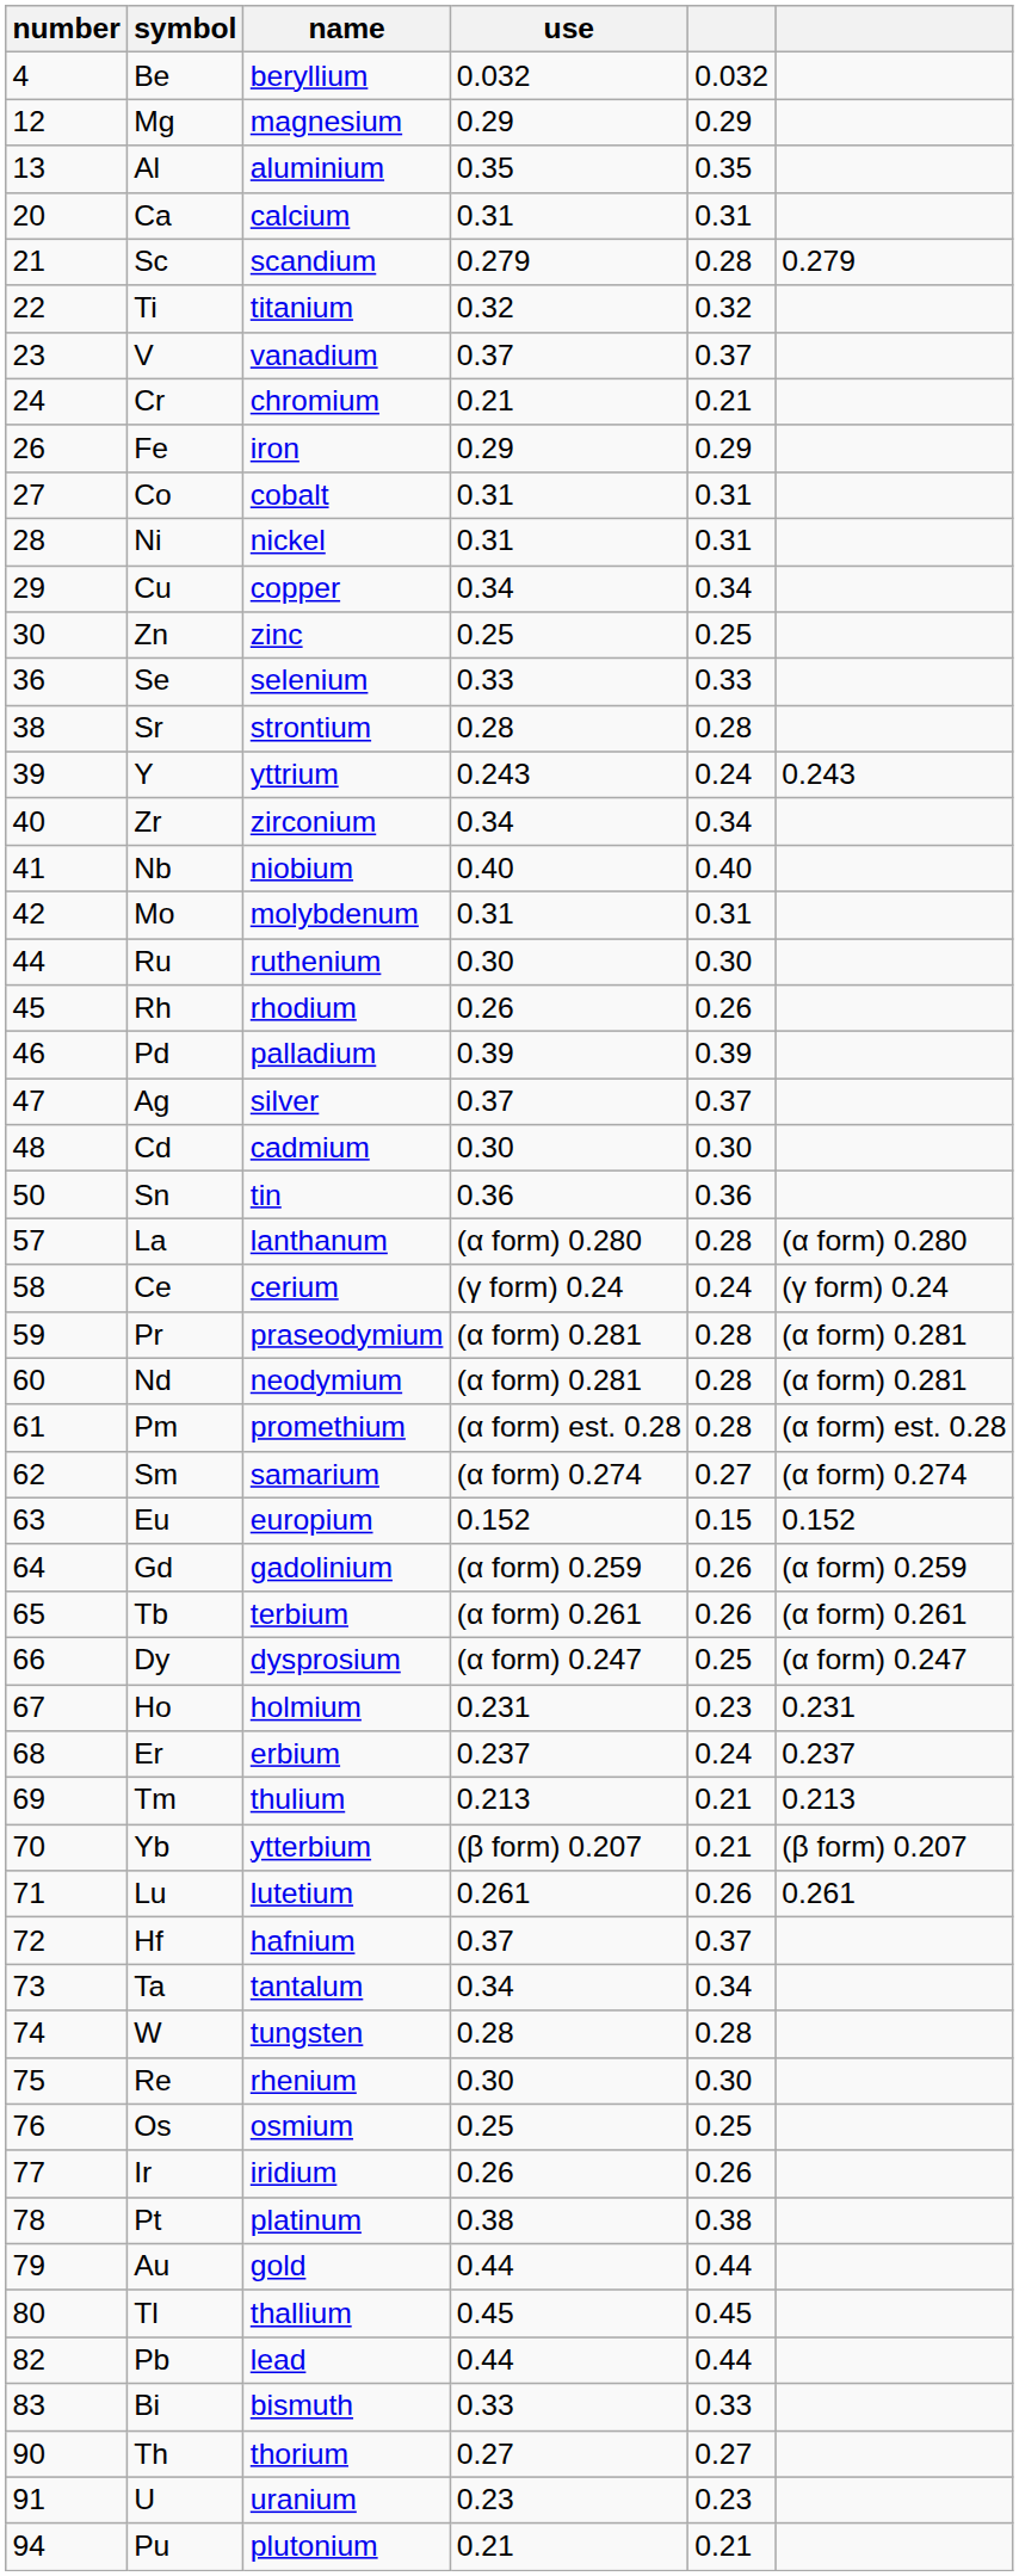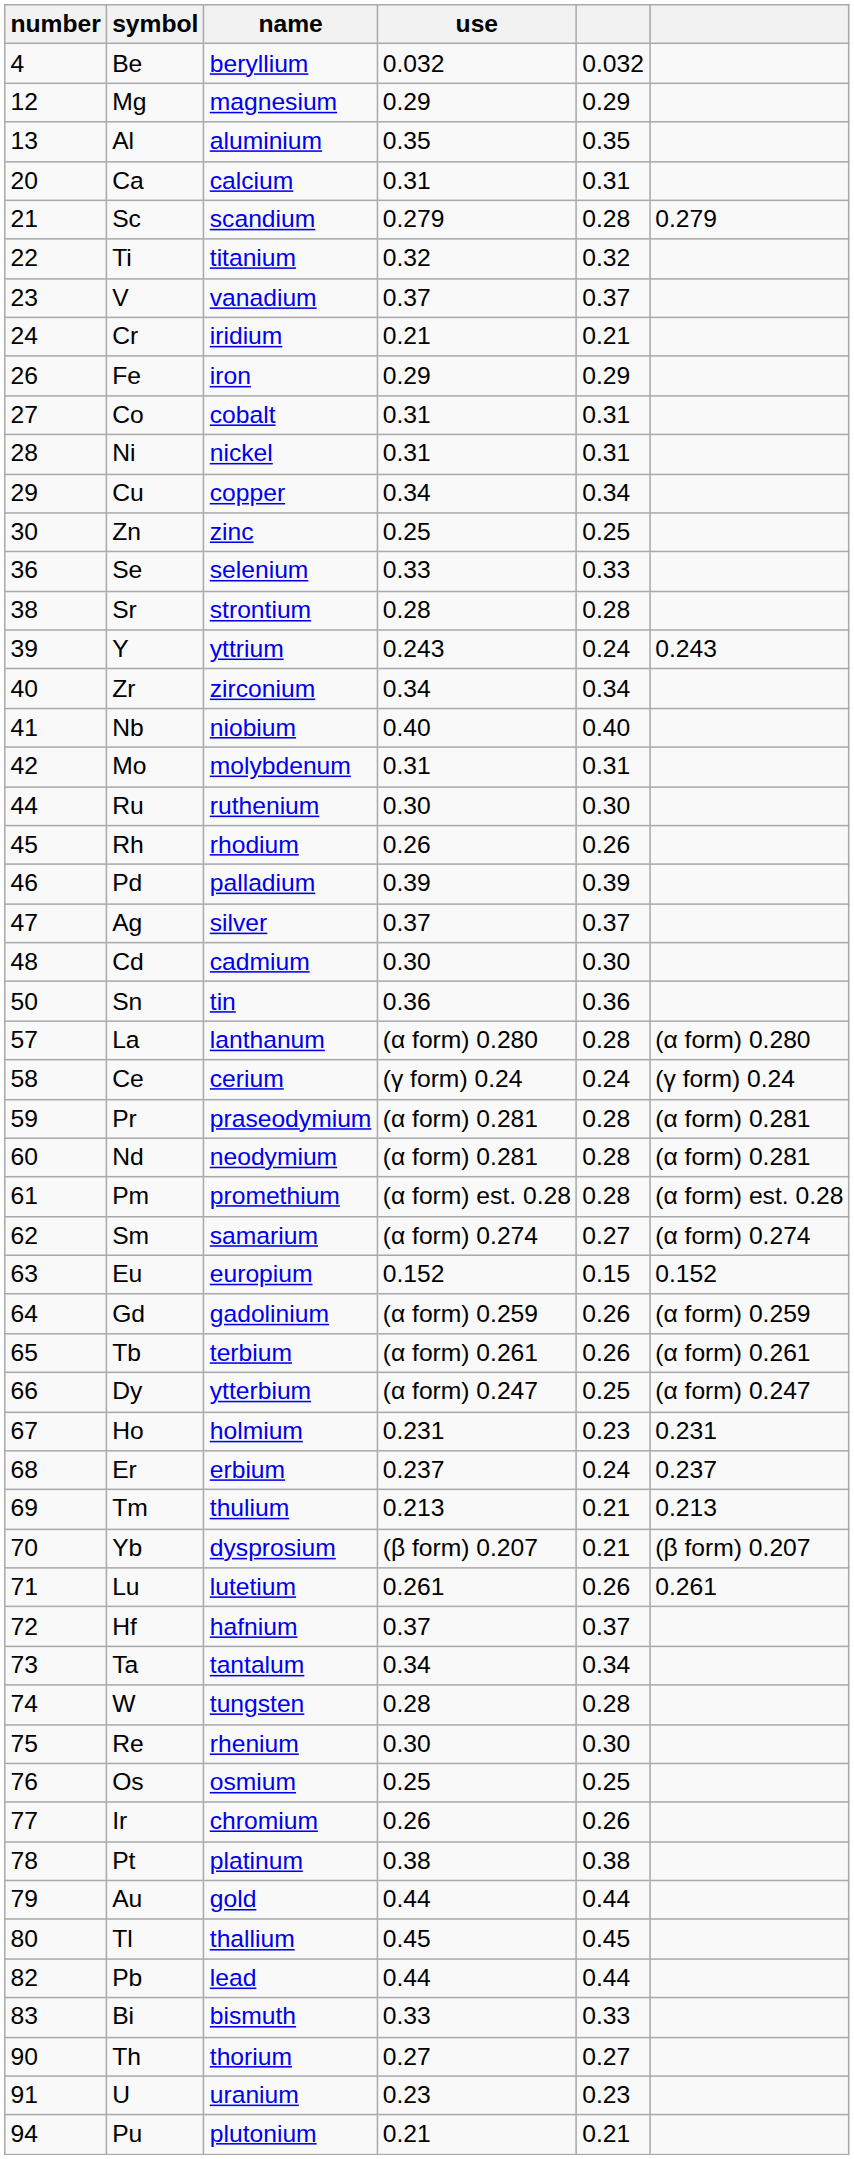 <table class="wikitable sortable">
 <tr>
 <th>number</th>
 <th>symbol</th>
 <th>name</th>
 <th>use</th>
 <th></th>
 <th></th>
 </tr>
 <tr>
 <td>4</td>
 <td>Be</td>
 <td><a href='#'>beryllium</a></td>
 <td>0.032</td>
 <td>0.032</td>
 <td></td>
 </tr>
 <tr>
 <td>12</td>
 <td>Mg</td>
 <td><a href='#'>magnesium</a></td>
 <td>0.29</td>
 <td>0.29</td>
 <td></td>
 </tr>
 <tr>
 <td>13</td>
 <td>Al</td>
 <td><a href='#'>aluminium</a></td>
 <td>0.35</td>
 <td>0.35</td>
 <td></td>
 </tr>
 <tr>
 <td>20</td>
 <td>Ca</td>
 <td><a href='#'>calcium</a></td>
 <td>0.31</td>
 <td>0.31</td>
 <td></td>
 </tr>
 <tr>
 <td>21</td>
 <td>Sc</td>
 <td><a href='#'>scandium</a></td>
 <td>0.279</td>
 <td>0.28</td>
 <td>0.279</td>
 </tr>
 <tr>
 <td>22</td>
 <td>Ti</td>
 <td><a href='#'>titanium</a></td>
 <td>0.32</td>
 <td>0.32</td>
 <td></td>
 </tr>
 <tr>
 <td>23</td>
 <td>V</td>
 <td><a href='#'>vanadium</a></td>
 <td>0.37</td>
 <td>0.37</td>
 <td></td>
 </tr>
 <tr>
 <td>24</td>
 <td>Cr</td>
-<td><a href='#'>chromium</a></td>
+<td><a href='#'>iridium</a></td>
 <td>0.21</td>
 <td>0.21</td>
 <td></td>
 </tr>
 <tr>
 <td>26</td>
 <td>Fe</td>
 <td><a href='#'>iron</a></td>
 <td>0.29</td>
 <td>0.29</td>
 <td></td>
 </tr>
 <tr>
 <td>27</td>
 <td>Co</td>
 <td><a href='#'>cobalt</a></td>
 <td>0.31</td>
 <td>0.31</td>
 <td></td>
 </tr>
 <tr>
 <td>28</td>
 <td>Ni</td>
 <td><a href='#'>nickel</a></td>
 <td>0.31</td>
 <td>0.31</td>
 <td></td>
 </tr>
 <tr>
 <td>29</td>
 <td>Cu</td>
 <td><a href='#'>copper</a></td>
 <td>0.34</td>
 <td>0.34</td>
 <td></td>
 </tr>
 <tr>
 <td>30</td>
 <td>Zn</td>
 <td><a href='#'>zinc</a></td>
 <td>0.25</td>
 <td>0.25</td>
 <td></td>
 </tr>
 <tr>
 <td>36</td>
 <td>Se</td>
 <td><a href='#'>selenium</a></td>
 <td>0.33</td>
 <td>0.33</td>
 <td></td>
 </tr>
 <tr>
 <td>38</td>
 <td>Sr</td>
 <td><a href='#'>strontium</a></td>
 <td>0.28</td>
 <td>0.28</td>
 <td></td>
 </tr>
 <tr>
 <td>39</td>
 <td>Y</td>
 <td><a href='#'>yttrium</a></td>
 <td>0.243</td>
 <td>0.24</td>
 <td>0.243</td>
 </tr>
 <tr>
 <td>40</td>
 <td>Zr</td>
 <td><a href='#'>zirconium</a></td>
 <td>0.34</td>
 <td>0.34</td>
 <td></td>
 </tr>
 <tr>
 <td>41</td>
 <td>Nb</td>
 <td><a href='#'>niobium</a></td>
 <td>0.40</td>
 <td>0.40</td>
 <td></td>
 </tr>
 <tr>
 <td>42</td>
 <td>Mo</td>
 <td><a href='#'>molybdenum</a></td>
 <td>0.31</td>
 <td>0.31</td>
 <td></td>
 </tr>
 <tr>
 <td>44</td>
 <td>Ru</td>
 <td><a href='#'>ruthenium</a></td>
 <td>0.30</td>
 <td>0.30</td>
 <td></td>
 </tr>
 <tr>
 <td>45</td>
 <td>Rh</td>
 <td><a href='#'>rhodium</a></td>
 <td>0.26</td>
 <td>0.26</td>
 <td></td>
 </tr>
 <tr>
 <td>46</td>
 <td>Pd</td>
 <td><a href='#'>palladium</a></td>
 <td>0.39</td>
 <td>0.39</td>
 <td></td>
 </tr>
 <tr>
 <td>47</td>
 <td>Ag</td>
 <td><a href='#'>silver</a></td>
 <td>0.37</td>
 <td>0.37</td>
 <td></td>
 </tr>
 <tr>
 <td>48</td>
 <td>Cd</td>
 <td><a href='#'>cadmium</a></td>
 <td>0.30</td>
 <td>0.30</td>
 <td></td>
 </tr>
 <tr>
 <td>50</td>
 <td>Sn</td>
 <td><a href='#'>tin</a></td>
 <td>0.36</td>
 <td>0.36</td>
 <td></td>
 </tr>
 <tr>
 <td>57</td>
 <td>La</td>
 <td><a href='#'>lanthanum</a></td>
 <td>(α form) 0.280</td>
 <td>0.28</td>
 <td>(α form) 0.280</td>
 </tr>
 <tr>
 <td>58</td>
 <td>Ce</td>
 <td><a href='#'>cerium</a></td>
 <td>(γ form) 0.24</td>
 <td>0.24</td>
 <td>(γ form) 0.24</td>
 </tr>
 <tr>
 <td>59</td>
 <td>Pr</td>
 <td><a href='#'>praseodymium</a></td>
 <td>(α form) 0.281</td>
 <td>0.28</td>
 <td>(α form) 0.281</td>
 </tr>
 <tr>
 <td>60</td>
 <td>Nd</td>
 <td><a href='#'>neodymium</a></td>
 <td>(α form) 0.281</td>
 <td>0.28</td>
 <td>(α form) 0.281</td>
 </tr>
 <tr>
 <td>61</td>
 <td>Pm</td>
 <td><a href='#'>promethium</a></td>
 <td>(α form) est. 0.28</td>
 <td>0.28</td>
 <td>(α form) est. 0.28</td>
 </tr>
 <tr>
 <td>62</td>
 <td>Sm</td>
 <td><a href='#'>samarium</a></td>
 <td>(α form) 0.274</td>
 <td>0.27</td>
 <td>(α form) 0.274</td>
 </tr>
 <tr>
 <td>63</td>
 <td>Eu</td>
 <td><a href='#'>europium</a></td>
 <td>0.152</td>
 <td>0.15</td>
 <td>0.152</td>
 </tr>
 <tr>
 <td>64</td>
 <td>Gd</td>
 <td><a href='#'>gadolinium</a></td>
 <td>(α form) 0.259</td>
 <td>0.26</td>
 <td>(α form) 0.259</td>
 </tr>
 <tr>
 <td>65</td>
 <td>Tb</td>
 <td><a href='#'>terbium</a></td>
 <td>(α form) 0.261</td>
 <td>0.26</td>
 <td>(α form) 0.261</td>
 </tr>
 <tr>
 <td>66</td>
 <td>Dy</td>
-<td><a href='#'>dysprosium</a></td>
+<td><a href='#'>ytterbium</a></td>
 <td>(α form) 0.247</td>
 <td>0.25</td>
 <td>(α form) 0.247</td>
 </tr>
 <tr>
 <td>67</td>
 <td>Ho</td>
 <td><a href='#'>holmium</a></td>
 <td>0.231</td>
 <td>0.23</td>
 <td>0.231</td>
 </tr>
 <tr>
 <td>68</td>
 <td>Er</td>
 <td><a href='#'>erbium</a></td>
 <td>0.237</td>
 <td>0.24</td>
 <td>0.237</td>
 </tr>
 <tr>
 <td>69</td>
 <td>Tm</td>
 <td><a href='#'>thulium</a></td>
 <td>0.213</td>
 <td>0.21</td>
 <td>0.213</td>
 </tr>
 <tr>
 <td>70</td>
 <td>Yb</td>
-<td><a href='#'>ytterbium</a></td>
+<td><a href='#'>dysprosium</a></td>
 <td>(β form) 0.207</td>
 <td>0.21</td>
 <td>(β form) 0.207</td>
 </tr>
 <tr>
 <td>71</td>
 <td>Lu</td>
 <td><a href='#'>lutetium</a></td>
 <td>0.261</td>
 <td>0.26</td>
 <td>0.261</td>
 </tr>
 <tr>
 <td>72</td>
 <td>Hf</td>
 <td><a href='#'>hafnium</a></td>
 <td>0.37</td>
 <td>0.37</td>
 <td></td>
 </tr>
 <tr>
 <td>73</td>
 <td>Ta</td>
 <td><a href='#'>tantalum</a></td>
 <td>0.34</td>
 <td>0.34</td>
 <td></td>
 </tr>
 <tr>
 <td>74</td>
 <td>W</td>
 <td><a href='#'>tungsten</a></td>
 <td>0.28</td>
 <td>0.28</td>
 <td></td>
 </tr>
 <tr>
 <td>75</td>
 <td>Re</td>
 <td><a href='#'>rhenium</a></td>
 <td>0.30</td>
 <td>0.30</td>
 <td></td>
 </tr>
 <tr>
 <td>76</td>
 <td>Os</td>
 <td><a href='#'>osmium</a></td>
 <td>0.25</td>
 <td>0.25</td>
 <td></td>
 </tr>
 <tr>
 <td>77</td>
 <td>Ir</td>
-<td><a href='#'>iridium</a></td>
+<td><a href='#'>chromium</a></td>
 <td>0.26</td>
 <td>0.26</td>
 <td></td>
 </tr>
 <tr>
 <td>78</td>
 <td>Pt</td>
 <td><a href='#'>platinum</a></td>
 <td>0.38</td>
 <td>0.38</td>
 <td></td>
 </tr>
 <tr>
 <td>79</td>
 <td>Au</td>
 <td><a href='#'>gold</a></td>
 <td>0.44</td>
 <td>0.44</td>
 <td></td>
 </tr>
 <tr>
 <td>80</td>
 <td>Tl</td>
 <td><a href='#'>thallium</a></td>
 <td>0.45</td>
 <td>0.45</td>
 <td></td>
 </tr>
 <tr>
 <td>82</td>
 <td>Pb</td>
 <td><a href='#'>lead</a></td>
 <td>0.44</td>
 <td>0.44</td>
 <td></td>
 </tr>
 <tr>
 <td>83</td>
 <td>Bi</td>
 <td><a href='#'>bismuth</a></td>
 <td>0.33</td>
 <td>0.33</td>
 <td></td>
 </tr>
 <tr>
 <td>90</td>
 <td>Th</td>
 <td><a href='#'>thorium</a></td>
 <td>0.27</td>
 <td>0.27</td>
 <td></td>
 </tr>
 <tr>
 <td>91</td>
 <td>U</td>
 <td><a href='#'>uranium</a></td>
 <td>0.23</td>
 <td>0.23</td>
 <td></td>
 </tr>
 <tr>
 <td>94</td>
 <td>Pu</td>
 <td><a href='#'>plutonium</a></td>
 <td>0.21</td>
 <td>0.21</td>
 <td></td>
 </tr>
 </table>
